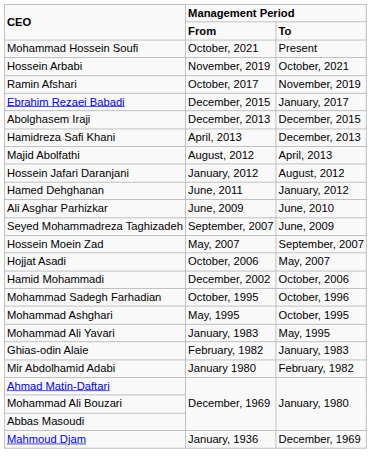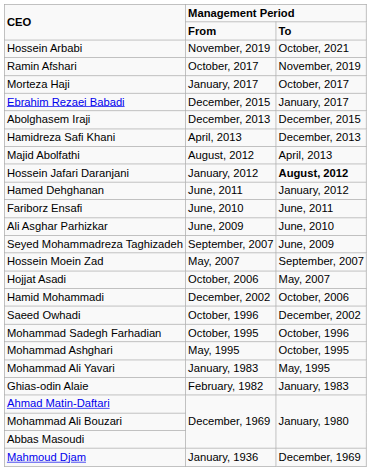 <table class="wikitable">
 <tr>
 <td rowspan="2"><strong>CEO</strong></td>
 <td colspan="2"><strong>Management Period</strong></td>
 </tr>
 <tr>
 <td><strong>From</strong></td>
 <td><strong>To</strong></td>
 </tr>
 <tr>
-<td>Mohammad Hossein Soufi</td>
-<td>October, 2021</td>
-<td>Present</td>
-</tr>
-<tr>
 <td>Hossein Arbabi</td>
 <td>November, 2019</td>
 <td>October, 2021</td>
 </tr>
 <tr>
 <td>Ramin Afshari</td>
 <td>October, 2017</td>
 <td>November, 2019</td>
+</tr>
+<tr>
+<td>Morteza Haji</td>
+<td>January, 2017</td>
+<td>October, 2017</td>
 </tr>
 <tr>
 <td><a href='#'>Ebrahim Rezaei Babadi</a></td>
 <td>December, 2015</td>
 <td>January, 2017</td>
 </tr>
 <tr>
 <td>Abolghasem Iraji</td>
 <td>December, 2013</td>
 <td>December, 2015</td>
 </tr>
 <tr>
 <td>Hamidreza Safi Khani</td>
 <td>April, 2013</td>
 <td>December, 2013</td>
 </tr>
 <tr>
 <td>Majid Abolfathi</td>
 <td>August, 2012</td>
 <td>April, 2013</td>
 </tr>
 <tr>
 <td>Hossein Jafari Daranjani</td>
 <td>January, 2012</td>
-<td>August, 2012</td>
+<td><strong>August, 2012</strong></td>
 </tr>
 <tr>
 <td>Hamed Dehghanan</td>
 <td>June, 2011</td>
 <td>January, 2012</td>
+</tr>
+<tr>
+<td>Fariborz Ensafi</td>
+<td>June, 2010</td>
+<td>June, 2011</td>
 </tr>
 <tr>
 <td>Ali Asghar Parhizkar</td>
 <td>June, 2009</td>
 <td>June, 2010</td>
 </tr>
 <tr>
 <td>Seyed Mohammadreza Taghizadeh</td>
 <td>September, 2007</td>
 <td>June, 2009</td>
 </tr>
 <tr>
 <td>Hossein Moein Zad</td>
 <td>May, 2007</td>
 <td>September, 2007</td>
 </tr>
 <tr>
 <td>Hojjat Asadi</td>
 <td>October, 2006</td>
 <td>May, 2007</td>
 </tr>
 <tr>
 <td>Hamid Mohammadi</td>
 <td>December, 2002</td>
 <td>October, 2006</td>
 </tr>
 <tr>
+<td>Saeed Owhadi</td>
+<td>October, 1996</td>
+<td>December, 2002</td>
+</tr>
+<tr>
 <td>Mohammad Sadegh Farhadian</td>
 <td>October, 1995</td>
 <td>October, 1996</td>
 </tr>
 <tr>
 <td>Mohammad Ashghari</td>
 <td>May, 1995</td>
 <td>October, 1995</td>
 </tr>
 <tr>
 <td>Mohammad Ali Yavari</td>
 <td>January, 1983</td>
 <td>May, 1995</td>
 </tr>
 <tr>
 <td>Ghias-odin Alaie</td>
 <td>February, 1982</td>
 <td>January, 1983</td>
 </tr>
 <tr>
-<td>Mir Abdolhamid Adabi</td>
-<td>January 1980</td>
-<td>February, 1982</td>
-</tr>
-<tr>
 <td><a href='#'>Ahmad Matin-Daftari</a></td>
 <td rowspan="3">December, 1969</td>
 <td rowspan="3">January, 1980</td>
 </tr>
 <tr>
 <td>Mohammad Ali Bouzari</td>
 </tr>
 <tr>
 <td>Abbas Masoudi</td>
 </tr>
 <tr>
 <td><a href='#'>Mahmoud Djam</a></td>
 <td>January, 1936</td>
 <td>December, 1969</td>
 </tr>
 </table>
